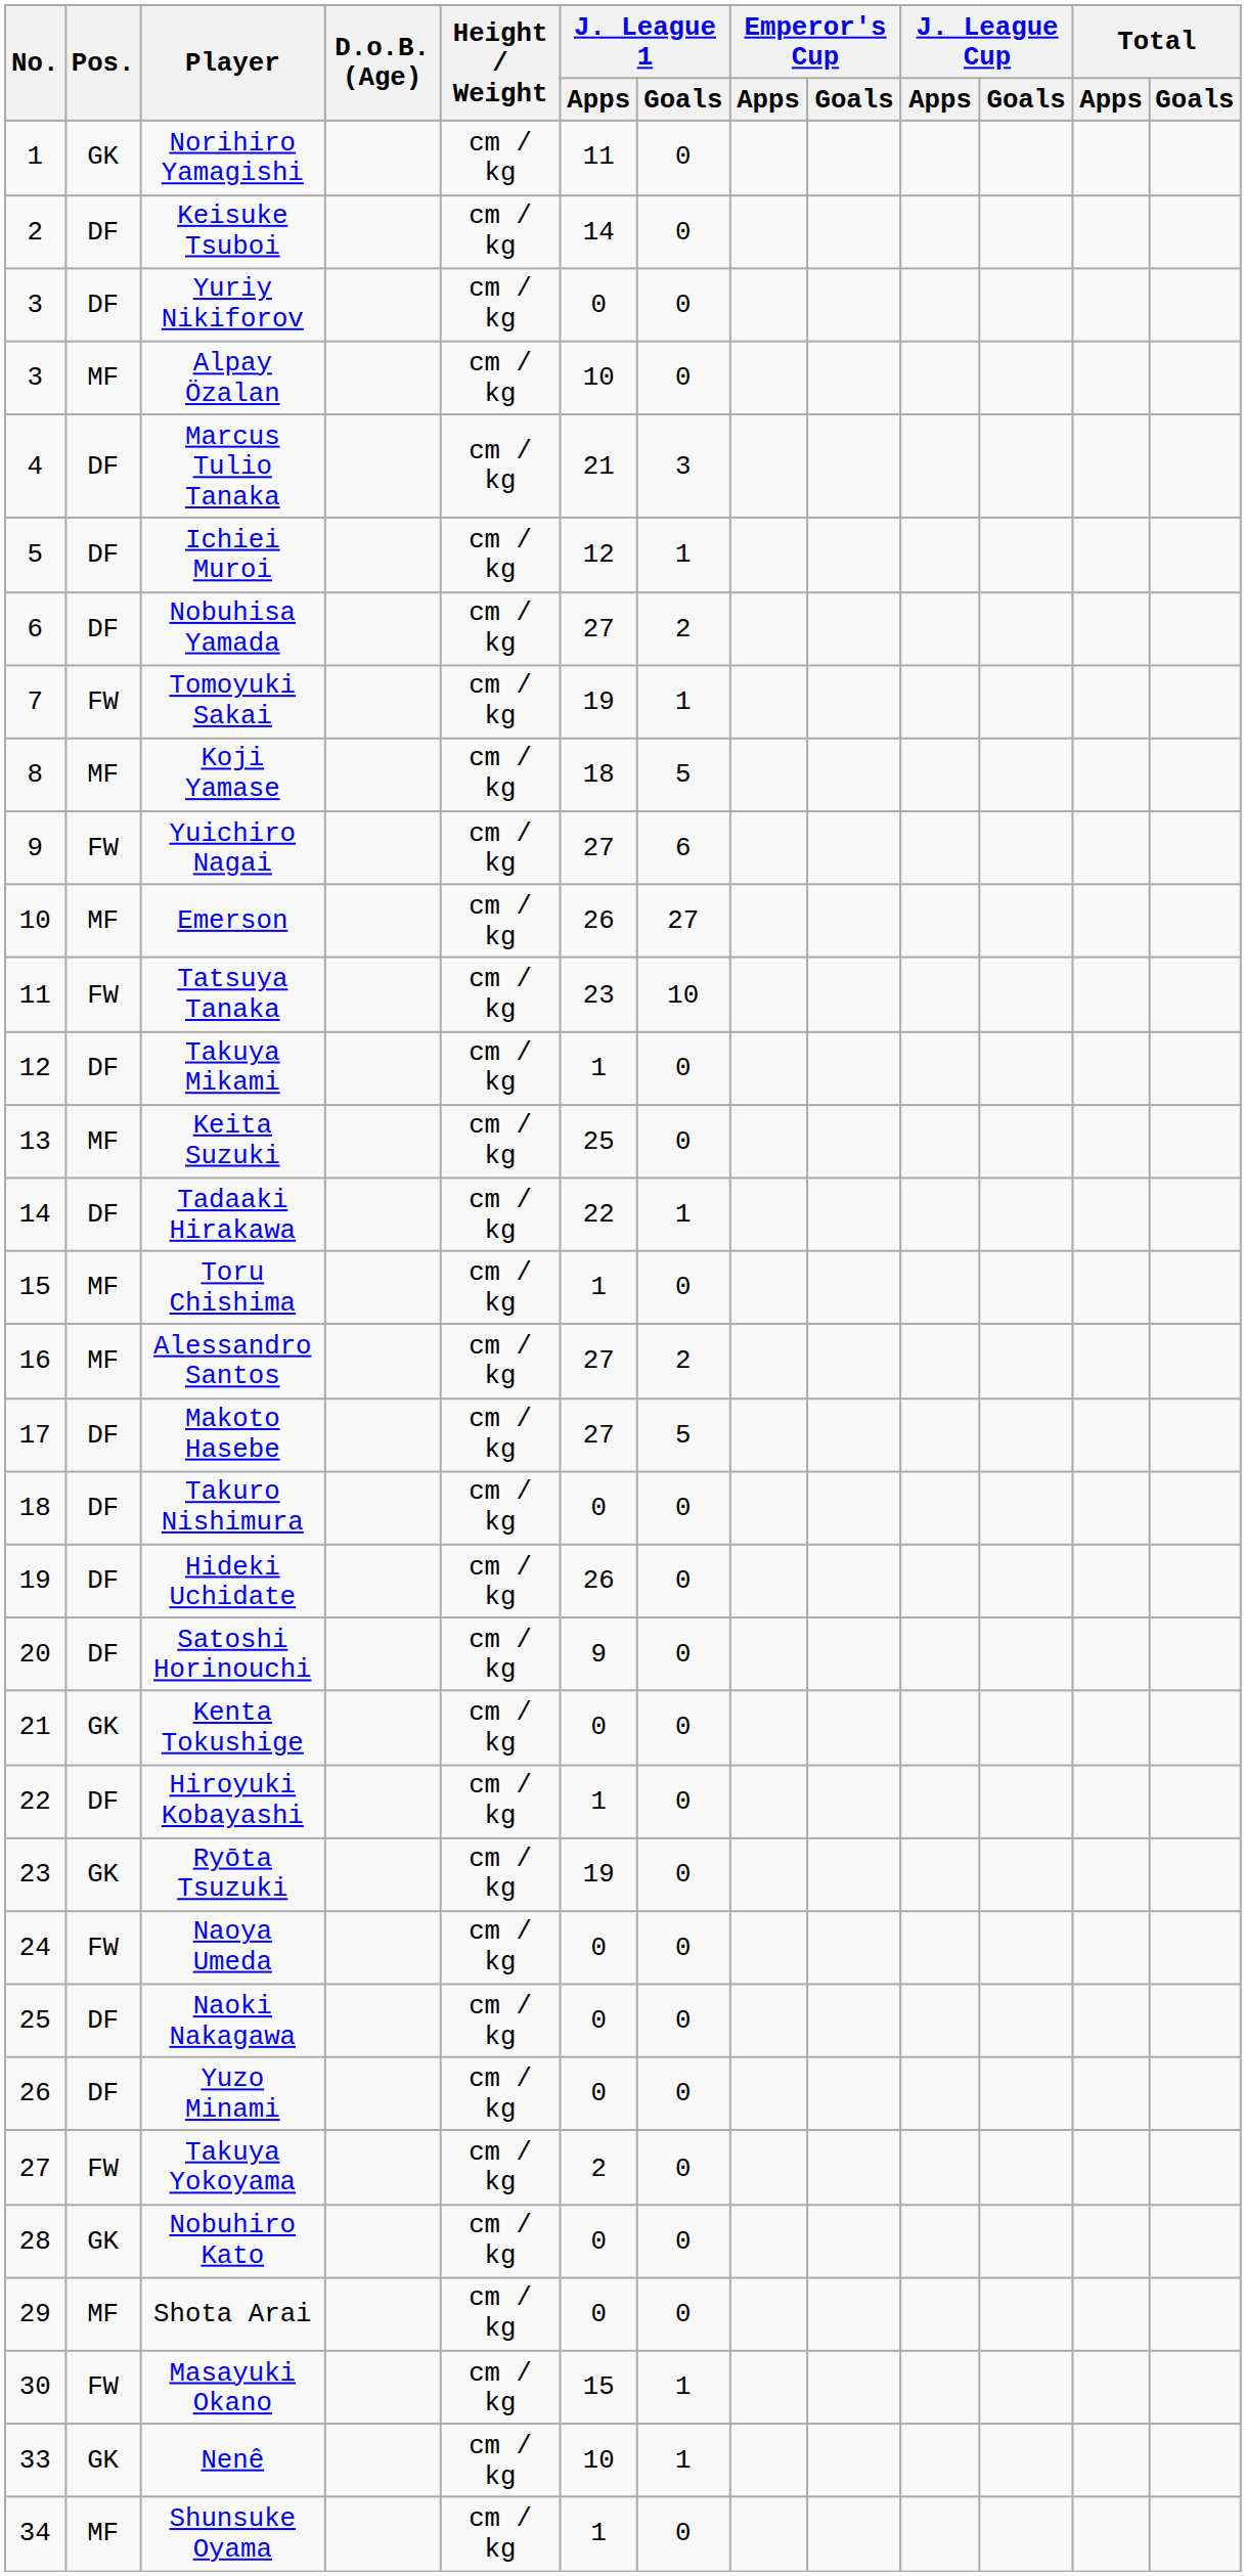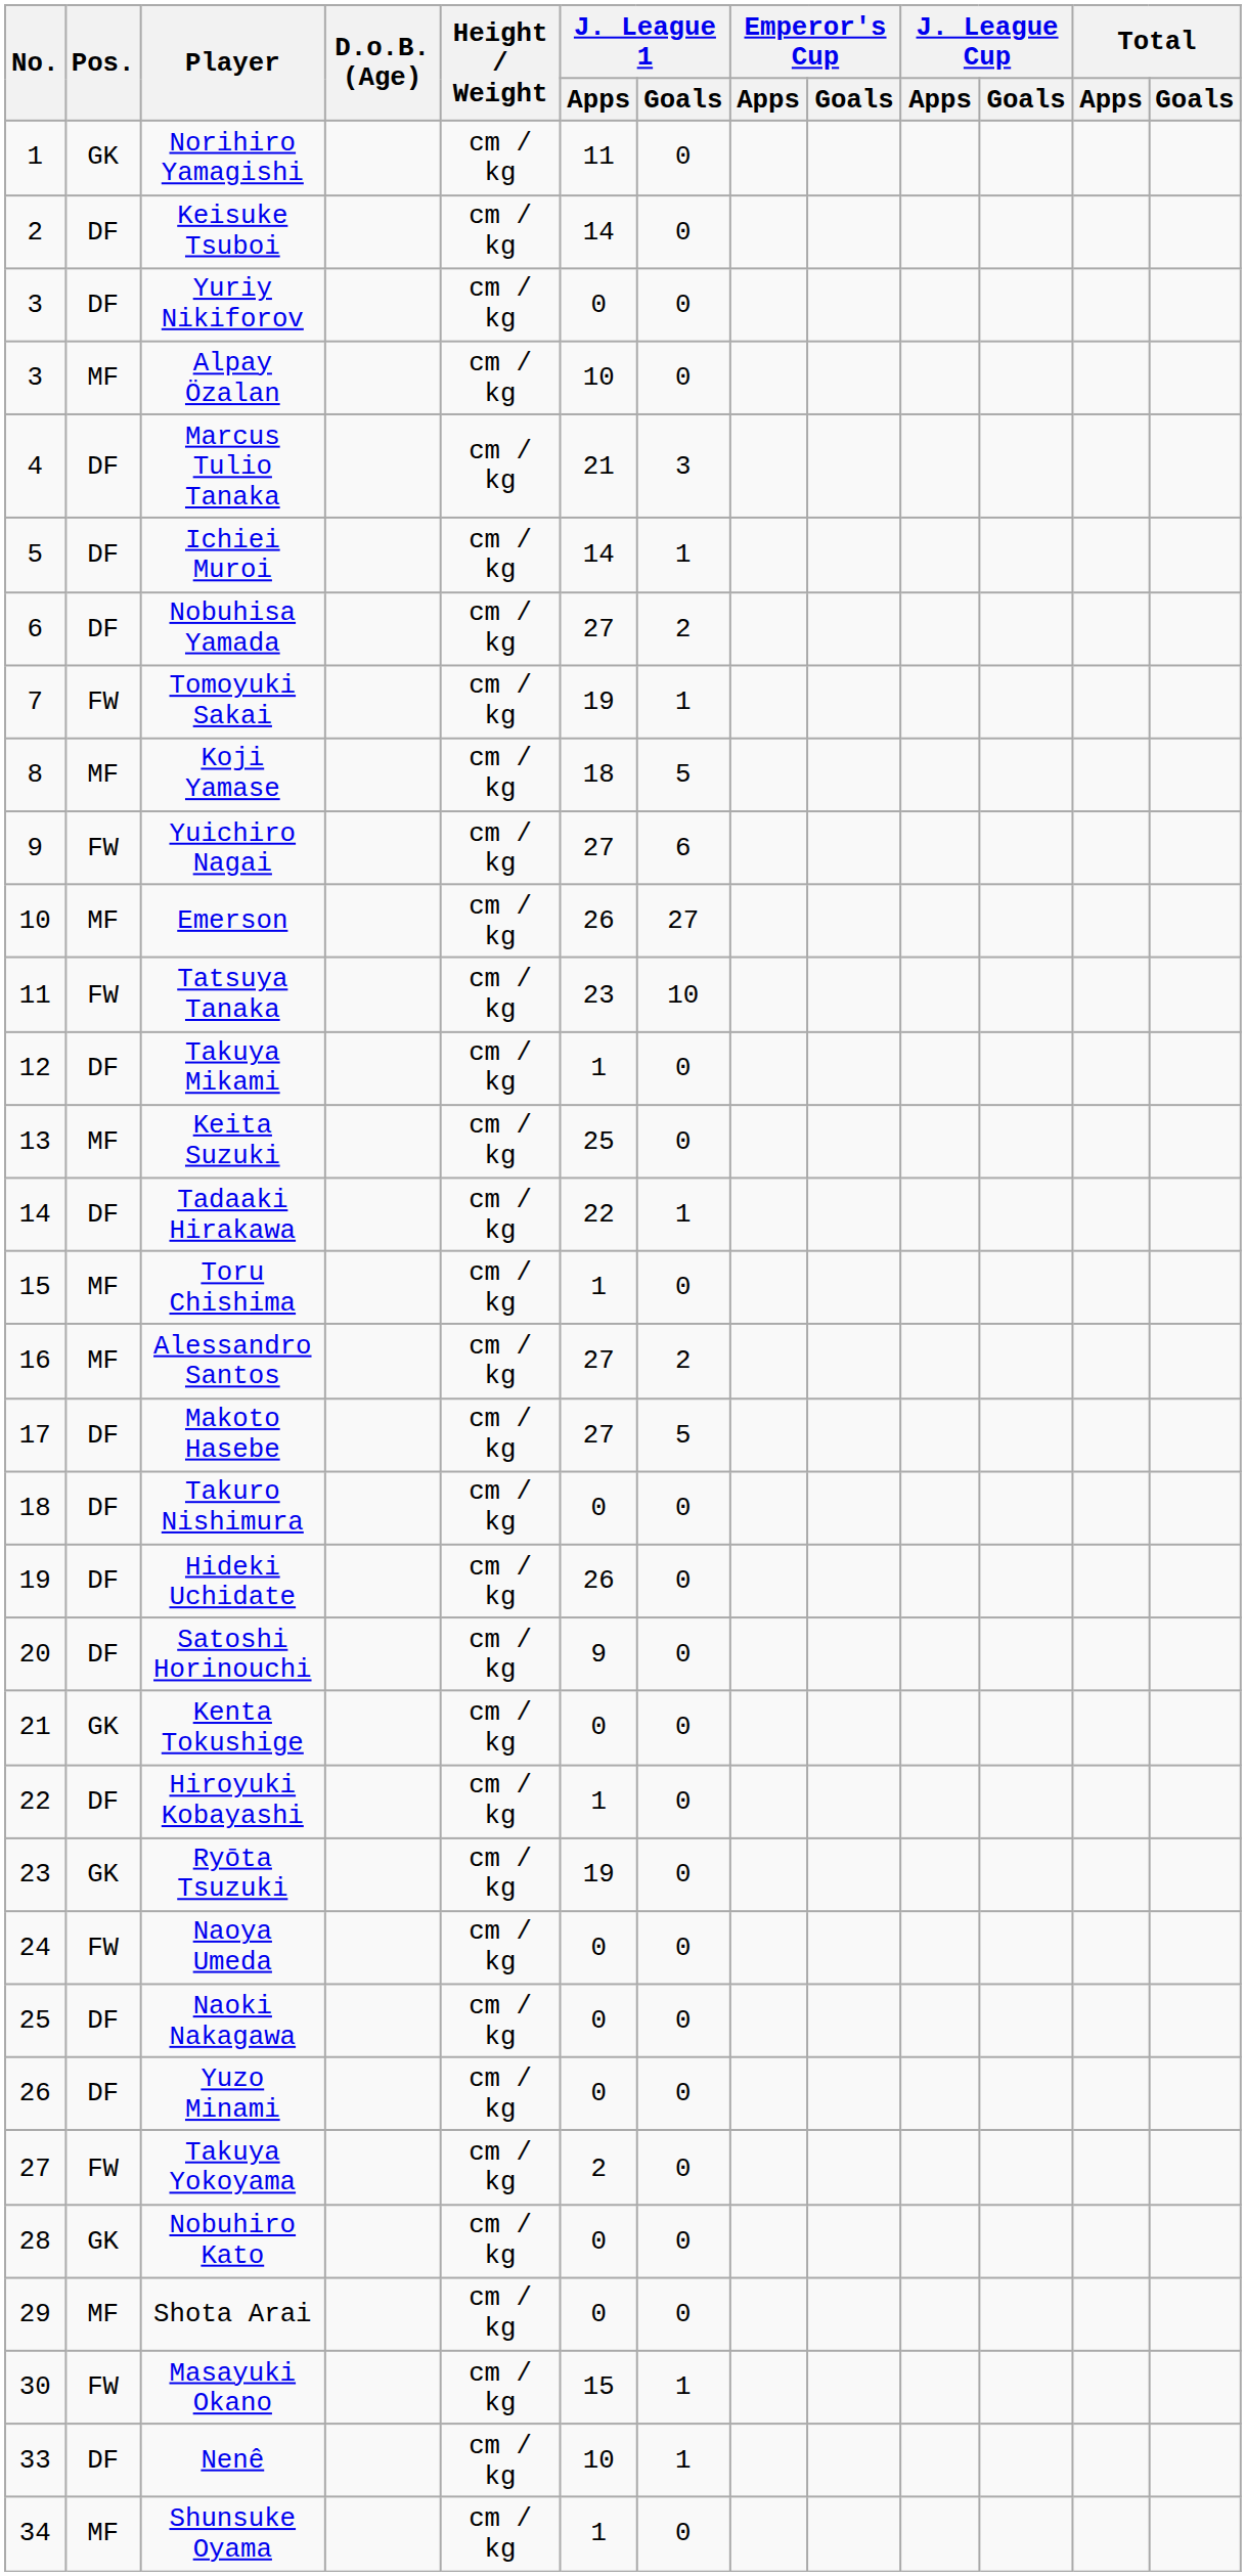 <table class="wikitable" style="text-align:center;">
 <tr>
 <th rowspan="2">No.</th>
 <th rowspan="2">Pos.</th>
 <th rowspan="2">Player</th>
 <th rowspan="2">D.o.B. (Age)</th>
 <th rowspan="2">Height / Weight</th>
 <th colspan="2"><a href='#'>J. League 1</a></th>
 <th colspan="2"><a href='#'>Emperor's Cup</a></th>
 <th colspan="2"><a href='#'>J. League Cup</a></th>
 <th colspan="2">Total</th>
 </tr>
 <tr>
 <th>Apps</th>
 <th>Goals</th>
 <th>Apps</th>
 <th>Goals</th>
 <th>Apps</th>
 <th>Goals</th>
 <th>Apps</th>
 <th>Goals</th>
 </tr>
 <tr>
 <td>1</td>
 <td>GK</td>
 <td><a href='#'>Norihiro Yamagishi</a></td>
 <td></td>
 <td>cm / kg</td>
 <td>11</td>
 <td>0</td>
 <td></td>
 <td></td>
 <td></td>
 <td></td>
 <td></td>
 <td></td>
 </tr>
 <tr>
 <td>2</td>
 <td>DF</td>
 <td><a href='#'>Keisuke Tsuboi</a></td>
 <td></td>
 <td>cm / kg</td>
 <td>14</td>
 <td>0</td>
 <td></td>
 <td></td>
 <td></td>
 <td></td>
 <td></td>
 <td></td>
 </tr>
 <tr>
 <td>3</td>
 <td>DF</td>
 <td><a href='#'>Yuriy Nikiforov</a></td>
 <td></td>
 <td>cm / kg</td>
 <td>0</td>
 <td>0</td>
 <td></td>
 <td></td>
 <td></td>
 <td></td>
 <td></td>
 <td></td>
 </tr>
 <tr>
 <td>3</td>
 <td>MF</td>
 <td><a href='#'>Alpay Özalan</a></td>
 <td></td>
 <td>cm / kg</td>
 <td>10</td>
 <td>0</td>
 <td></td>
 <td></td>
 <td></td>
 <td></td>
 <td></td>
 <td></td>
 </tr>
 <tr>
 <td>4</td>
 <td>DF</td>
 <td><a href='#'>Marcus Tulio Tanaka</a></td>
 <td></td>
 <td>cm / kg</td>
 <td>21</td>
 <td>3</td>
 <td></td>
 <td></td>
 <td></td>
 <td></td>
 <td></td>
 <td></td>
 </tr>
 <tr>
 <td>5</td>
 <td>DF</td>
 <td><a href='#'>Ichiei Muroi</a></td>
 <td></td>
 <td>cm / kg</td>
-<td>12</td>
+<td>14</td>
 <td>1</td>
 <td></td>
 <td></td>
 <td></td>
 <td></td>
 <td></td>
 <td></td>
 </tr>
 <tr>
 <td>6</td>
 <td>DF</td>
 <td><a href='#'>Nobuhisa Yamada</a></td>
 <td></td>
 <td>cm / kg</td>
 <td>27</td>
 <td>2</td>
 <td></td>
 <td></td>
 <td></td>
 <td></td>
 <td></td>
 <td></td>
 </tr>
 <tr>
 <td>7</td>
 <td>FW</td>
 <td><a href='#'>Tomoyuki Sakai</a></td>
 <td></td>
 <td>cm / kg</td>
 <td>19</td>
 <td>1</td>
 <td></td>
 <td></td>
 <td></td>
 <td></td>
 <td></td>
 <td></td>
 </tr>
 <tr>
 <td>8</td>
 <td>MF</td>
 <td><a href='#'>Koji Yamase</a></td>
 <td></td>
 <td>cm / kg</td>
 <td>18</td>
 <td>5</td>
 <td></td>
 <td></td>
 <td></td>
 <td></td>
 <td></td>
 <td></td>
 </tr>
 <tr>
 <td>9</td>
 <td>FW</td>
 <td><a href='#'>Yuichiro Nagai</a></td>
 <td></td>
 <td>cm / kg</td>
 <td>27</td>
 <td>6</td>
 <td></td>
 <td></td>
 <td></td>
 <td></td>
 <td></td>
 <td></td>
 </tr>
 <tr>
 <td>10</td>
 <td>MF</td>
 <td><a href='#'>Emerson</a></td>
 <td></td>
 <td>cm / kg</td>
 <td>26</td>
 <td>27</td>
 <td></td>
 <td></td>
 <td></td>
 <td></td>
 <td></td>
 <td></td>
 </tr>
 <tr>
 <td>11</td>
 <td>FW</td>
 <td><a href='#'>Tatsuya Tanaka</a></td>
 <td></td>
 <td>cm / kg</td>
 <td>23</td>
 <td>10</td>
 <td></td>
 <td></td>
 <td></td>
 <td></td>
 <td></td>
 <td></td>
 </tr>
 <tr>
 <td>12</td>
 <td>DF</td>
 <td><a href='#'>Takuya Mikami</a></td>
 <td></td>
 <td>cm / kg</td>
 <td>1</td>
 <td>0</td>
 <td></td>
 <td></td>
 <td></td>
 <td></td>
 <td></td>
 <td></td>
 </tr>
 <tr>
 <td>13</td>
 <td>MF</td>
 <td><a href='#'>Keita Suzuki</a></td>
 <td></td>
 <td>cm / kg</td>
 <td>25</td>
 <td>0</td>
 <td></td>
 <td></td>
 <td></td>
 <td></td>
 <td></td>
 <td></td>
 </tr>
 <tr>
 <td>14</td>
 <td>DF</td>
 <td><a href='#'>Tadaaki Hirakawa</a></td>
 <td></td>
 <td>cm / kg</td>
 <td>22</td>
 <td>1</td>
 <td></td>
 <td></td>
 <td></td>
 <td></td>
 <td></td>
 <td></td>
 </tr>
 <tr>
 <td>15</td>
 <td>MF</td>
 <td><a href='#'>Toru Chishima</a></td>
 <td></td>
 <td>cm / kg</td>
 <td>1</td>
 <td>0</td>
 <td></td>
 <td></td>
 <td></td>
 <td></td>
 <td></td>
 <td></td>
 </tr>
 <tr>
 <td>16</td>
 <td>MF</td>
 <td><a href='#'>Alessandro Santos</a></td>
 <td></td>
 <td>cm / kg</td>
 <td>27</td>
 <td>2</td>
 <td></td>
 <td></td>
 <td></td>
 <td></td>
 <td></td>
 <td></td>
 </tr>
 <tr>
 <td>17</td>
 <td>DF</td>
 <td><a href='#'>Makoto Hasebe</a></td>
 <td></td>
 <td>cm / kg</td>
 <td>27</td>
 <td>5</td>
 <td></td>
 <td></td>
 <td></td>
 <td></td>
 <td></td>
 <td></td>
 </tr>
 <tr>
 <td>18</td>
 <td>DF</td>
 <td><a href='#'>Takuro Nishimura</a></td>
 <td></td>
 <td>cm / kg</td>
 <td>0</td>
 <td>0</td>
 <td></td>
 <td></td>
 <td></td>
 <td></td>
 <td></td>
 <td></td>
 </tr>
 <tr>
 <td>19</td>
 <td>DF</td>
 <td><a href='#'>Hideki Uchidate</a></td>
 <td></td>
 <td>cm / kg</td>
 <td>26</td>
 <td>0</td>
 <td></td>
 <td></td>
 <td></td>
 <td></td>
 <td></td>
 <td></td>
 </tr>
 <tr>
 <td>20</td>
 <td>DF</td>
 <td><a href='#'>Satoshi Horinouchi</a></td>
 <td></td>
 <td>cm / kg</td>
 <td>9</td>
 <td>0</td>
 <td></td>
 <td></td>
 <td></td>
 <td></td>
 <td></td>
 <td></td>
 </tr>
 <tr>
 <td>21</td>
 <td>GK</td>
 <td><a href='#'>Kenta Tokushige</a></td>
 <td></td>
 <td>cm / kg</td>
 <td>0</td>
 <td>0</td>
 <td></td>
 <td></td>
 <td></td>
 <td></td>
 <td></td>
 <td></td>
 </tr>
 <tr>
 <td>22</td>
 <td>DF</td>
 <td><a href='#'>Hiroyuki Kobayashi</a></td>
 <td></td>
 <td>cm / kg</td>
 <td>1</td>
 <td>0</td>
 <td></td>
 <td></td>
 <td></td>
 <td></td>
 <td></td>
 <td></td>
 </tr>
 <tr>
 <td>23</td>
 <td>GK</td>
 <td><a href='#'>Ryōta Tsuzuki</a></td>
 <td></td>
 <td>cm / kg</td>
 <td>19</td>
 <td>0</td>
 <td></td>
 <td></td>
 <td></td>
 <td></td>
 <td></td>
 <td></td>
 </tr>
 <tr>
 <td>24</td>
 <td>FW</td>
 <td><a href='#'>Naoya Umeda</a></td>
 <td></td>
 <td>cm / kg</td>
 <td>0</td>
 <td>0</td>
 <td></td>
 <td></td>
 <td></td>
 <td></td>
 <td></td>
 <td></td>
 </tr>
 <tr>
 <td>25</td>
 <td>DF</td>
 <td><a href='#'>Naoki Nakagawa</a></td>
 <td></td>
 <td>cm / kg</td>
 <td>0</td>
 <td>0</td>
 <td></td>
 <td></td>
 <td></td>
 <td></td>
 <td></td>
 <td></td>
 </tr>
 <tr>
 <td>26</td>
 <td>DF</td>
 <td><a href='#'>Yuzo Minami</a></td>
 <td></td>
 <td>cm / kg</td>
 <td>0</td>
 <td>0</td>
 <td></td>
 <td></td>
 <td></td>
 <td></td>
 <td></td>
 <td></td>
 </tr>
 <tr>
 <td>27</td>
 <td>FW</td>
 <td><a href='#'>Takuya Yokoyama</a></td>
 <td></td>
 <td>cm / kg</td>
 <td>2</td>
 <td>0</td>
 <td></td>
 <td></td>
 <td></td>
 <td></td>
 <td></td>
 <td></td>
 </tr>
 <tr>
 <td>28</td>
 <td>GK</td>
 <td><a href='#'>Nobuhiro Kato</a></td>
 <td></td>
 <td>cm / kg</td>
 <td>0</td>
 <td>0</td>
 <td></td>
 <td></td>
 <td></td>
 <td></td>
 <td></td>
 <td></td>
 </tr>
 <tr>
 <td>29</td>
 <td>MF</td>
 <td>Shota Arai</td>
 <td></td>
 <td>cm / kg</td>
 <td>0</td>
 <td>0</td>
 <td></td>
 <td></td>
 <td></td>
 <td></td>
 <td></td>
 <td></td>
 </tr>
 <tr>
 <td>30</td>
 <td>FW</td>
 <td><a href='#'>Masayuki Okano</a></td>
 <td></td>
 <td>cm / kg</td>
 <td>15</td>
 <td>1</td>
 <td></td>
 <td></td>
 <td></td>
 <td></td>
 <td></td>
 <td></td>
 </tr>
 <tr>
 <td>33</td>
-<td>GK</td>
+<td>DF</td>
 <td><a href='#'>Nenê</a></td>
 <td></td>
 <td>cm / kg</td>
 <td>10</td>
 <td>1</td>
 <td></td>
 <td></td>
 <td></td>
 <td></td>
 <td></td>
 <td></td>
 </tr>
 <tr>
 <td>34</td>
 <td>MF</td>
 <td><a href='#'>Shunsuke Oyama</a></td>
 <td></td>
 <td>cm / kg</td>
 <td>1</td>
 <td>0</td>
 <td></td>
 <td></td>
 <td></td>
 <td></td>
 <td></td>
 <td></td>
 </tr>
 </table>
